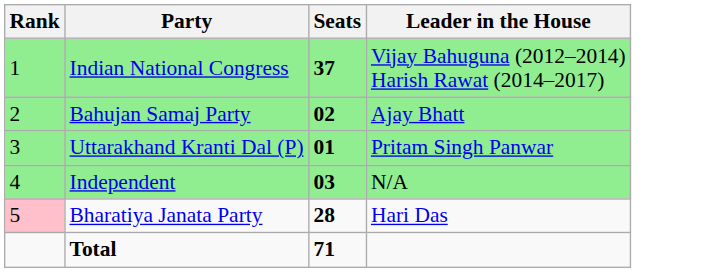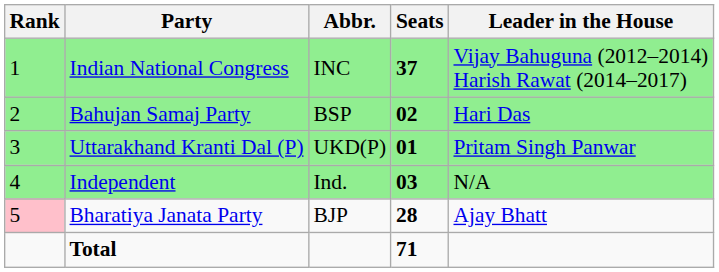 <table class="wikitable sortable">
 <tr>
 <th style="text-align:center;">Rank</th>
 <th style="text-align:center;">Party</th>
+<th style="text-align:center;">Abbr.</th>
 <th style="text-align:center;">Seats</th>
 <th style="text-align:center;">Leader in the House</th>
 </tr>
 <tr style="background: #90EE90;">
 <td>1</td>
 <td align="left"><a href='#'>Indian National Congress</a></td>
+<td>INC</td>
 <td><strong>37</strong></td>
 <td><a href='#'>Vijay Bahuguna</a> (2012–2014)<br><a href='#'>Harish Rawat</a> (2014–2017)</td>
 </tr>
 <tr style="background: #90EE90;">
 <td>2</td>
 <td align="left"><a href='#'>Bahujan Samaj Party</a></td>
+<td>BSP</td>
 <td><strong>02</strong></td>
-<td><a href='#'>Ajay Bhatt</a></td>
+<td><a href='#'>Hari Das</a></td>
 </tr>
 <tr style="background: #90EE90;">
 <td>3</td>
 <td align="left"><a href='#'>Uttarakhand Kranti Dal (P)</a></td>
+<td>UKD(P)</td>
 <td><strong>01</strong></td>
 <td><a href='#'>Pritam Singh Panwar</a></td>
 </tr>
 <tr style="background: #90EE90;">
 <td>4</td>
 <td align="left"><a href='#'>Independent</a></td>
+<td>Ind.</td>
 <td><strong>03</strong></td>
 <td>N/A</td>
 </tr>
 <tr>
 <td style="background: pink;">5</td>
 <td align="left"><a href='#'>Bharatiya Janata Party</a></td>
+<td>BJP</td>
 <td><strong>28</strong></td>
-<td><a href='#'>Hari Das</a></td>
+<td><a href='#'>Ajay Bhatt</a></td>
 </tr>
 <tr>
 <td></td>
 <td align="centre"><strong>Total </strong></td>
+<td></td>
 <td><strong>71</strong></td>
 <td></td>
 </tr>
 </table>
